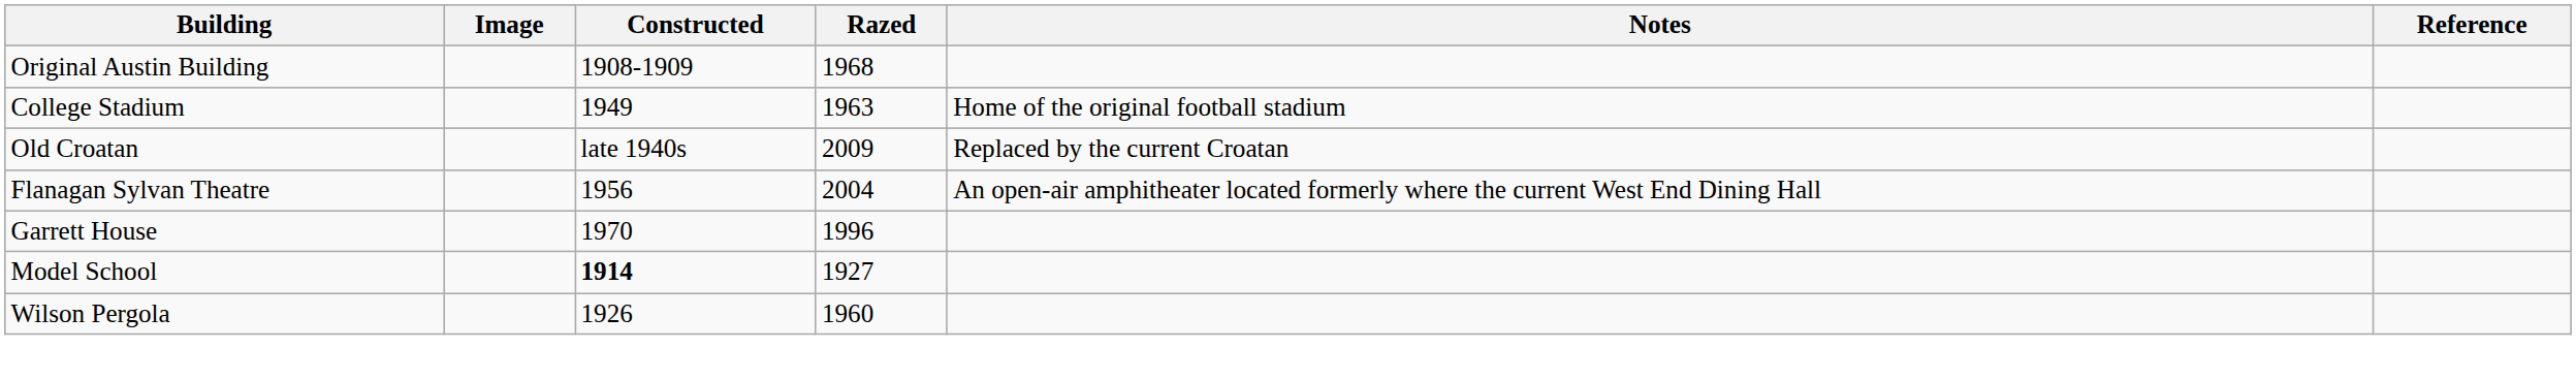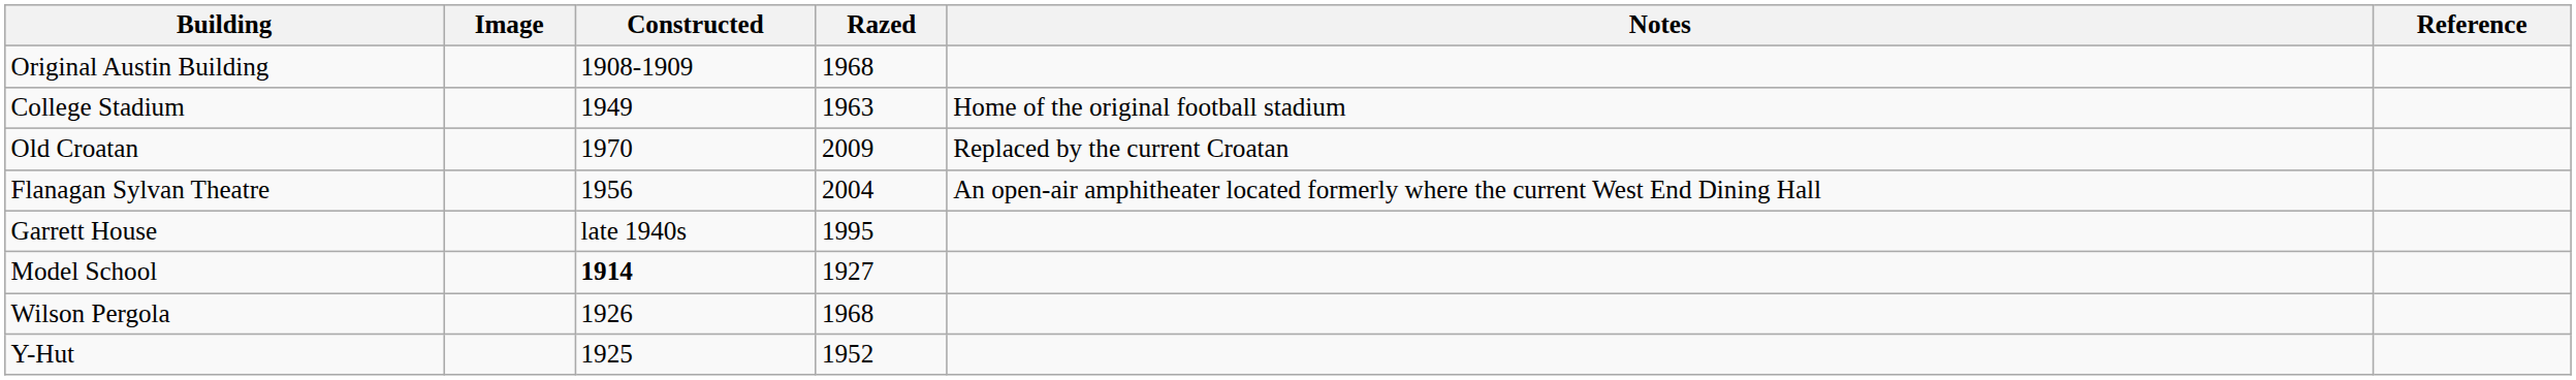 <table class="wikitable sortable" style="width:100%">
 <tr>
 <th style="width:*;">Building</th>
 <th style="width:*;" class="unsortable">Image</th>
 <th style="width:*;">Constructed</th>
 <th style="width:*;">Razed</th>
 <th style="width:*;" class="unsortable">Notes</th>
 <th style="width:*;" class="unsortable">Reference</th>
 </tr>
 <tr valign="top">
 <td>Original Austin Building</td>
 <td></td>
 <td>1908-1909</td>
 <td>1968</td>
 <td></td>
 <td></td>
 </tr>
 <tr>
 <td>College Stadium</td>
 <td></td>
 <td>1949</td>
 <td>1963</td>
 <td>Home of the original football stadium</td>
 <td></td>
 </tr>
 <tr>
 <td>Old Croatan</td>
 <td></td>
-<td>late 1940s</td>
+<td>1970</td>
 <td>2009</td>
 <td>Replaced by the current Croatan</td>
 <td></td>
 </tr>
 <tr>
 <td>Flanagan Sylvan Theatre</td>
 <td></td>
 <td>1956</td>
 <td>2004</td>
 <td>An open-air amphitheater located formerly where the current West End Dining Hall</td>
 <td></td>
 </tr>
 <tr>
 <td>Garrett House</td>
 <td></td>
-<td>1970</td>
-<td>1996</td>
+<td>late 1940s</td>
+<td>1995</td>
 <td></td>
 <td></td>
 </tr>
 <tr>
 <td>Model School</td>
 <td></td>
 <td><strong>1914</strong></td>
 <td>1927</td>
 <td></td>
 <td></td>
 </tr>
 <tr>
 <td>Wilson Pergola</td>
 <td></td>
 <td>1926</td>
-<td>1960</td>
+<td>1968</td>
+<td></td>
+<td></td>
+</tr>
+<tr>
+<td>Y-Hut</td>
+<td></td>
+<td>1925</td>
+<td>1952</td>
 <td></td>
 <td></td>
 </tr>
 </table>
